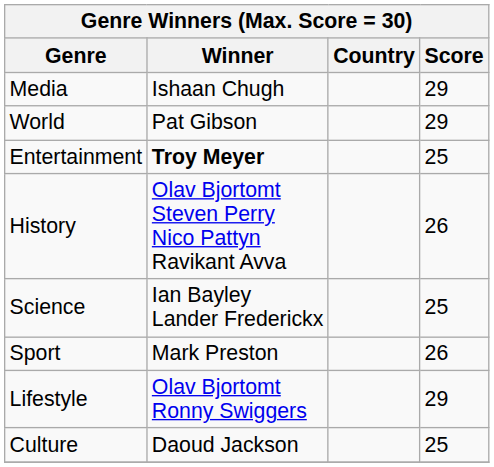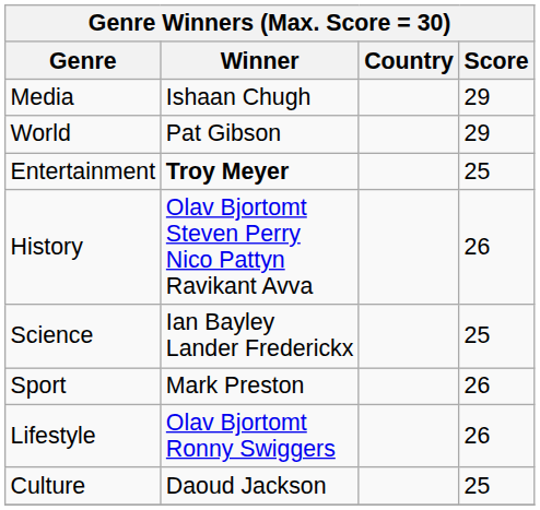 <table class="wikitable">
 <tr>
 <th colspan="4">Genre Winners (Max. Score = 30)</th>
 </tr>
 <tr>
 <th>Genre</th>
 <th>Winner</th>
 <th>Country</th>
 <th>Score</th>
 </tr>
 <tr>
 <td>Media</td>
 <td>Ishaan Chugh</td>
 <td></td>
 <td>29</td>
 </tr>
 <tr>
 <td>World</td>
 <td>Pat Gibson</td>
 <td></td>
 <td>29</td>
 </tr>
 <tr>
 <td>Entertainment</td>
 <td><strong>Troy Meyer</strong></td>
 <td></td>
 <td>25</td>
 </tr>
 <tr>
 <td>History</td>
 <td><a href='#'>Olav Bjortomt</a><br><a href='#'>Steven Perry </a><br><a href='#'>Nico Pattyn</a><br>Ravikant Avva</td>
 <td><br><br><br></td>
 <td>26</td>
 </tr>
 <tr>
 <td>Science</td>
 <td>Ian Bayley<br>Lander Frederickx</td>
 <td><br><br></td>
 <td>25</td>
 </tr>
 <tr>
 <td>Sport</td>
 <td>Mark Preston</td>
 <td></td>
 <td>26</td>
 </tr>
 <tr>
 <td>Lifestyle</td>
 <td><a href='#'>Olav Bjortomt</a><br><a href='#'>Ronny Swiggers</a></td>
 <td><br></td>
-<td>29</td>
+<td>26</td>
 </tr>
 <tr>
 <td>Culture</td>
 <td>Daoud Jackson</td>
 <td></td>
 <td>25</td>
 </tr>
 <tr>
 </tr>
 </table>
